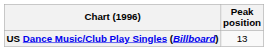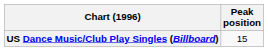 <table class="wikitable plainrowheaders" style="text-align:center">
 <tr>
 <th>Chart (1996)</th>
 <th>Peak<br>position</th>
 </tr>
 <tr>
 <th scope="row">US <a href='#'>Dance Music/Club Play Singles</a> (<em><a href='#'>Billboard</a></em>)</th>
-<td>13</td>
+<td>15</td>
 </tr>
 </table>
